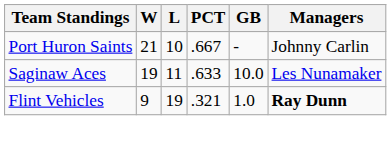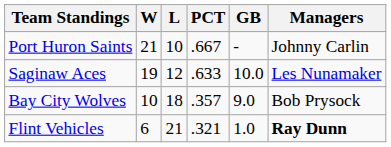 <table class="wikitable">
 <tr>
 <th>Team Standings</th>
 <th>W</th>
 <th>L</th>
 <th>PCT</th>
 <th>GB</th>
 <th>Managers</th>
 </tr>
 <tr>
 <td><a href='#'>Port Huron Saints</a></td>
 <td>21</td>
 <td>10</td>
 <td>.667</td>
 <td>-</td>
 <td>Johnny Carlin</td>
 </tr>
 <tr>
 <td><a href='#'>Saginaw Aces</a></td>
 <td>19</td>
-<td>11</td>
+<td>12</td>
 <td>.633</td>
 <td>10.0</td>
 <td><a href='#'>Les Nunamaker</a></td>
 </tr>
 <tr>
+<td><a href='#'>Bay City Wolves</a></td>
+<td>10</td>
+<td>18</td>
+<td>.357</td>
+<td>9.0</td>
+<td>Bob Prysock</td>
+</tr>
+<tr>
 <td><a href='#'>Flint Vehicles</a></td>
-<td>9</td>
-<td>19</td>
+<td>6</td>
+<td>21</td>
 <td>.321</td>
 <td>1.0</td>
 <td><strong>Ray Dunn</strong></td>
 </tr>
 </table>
